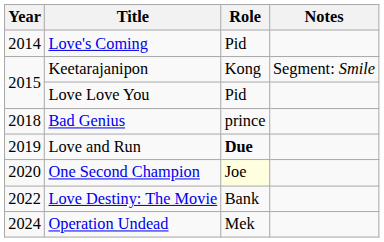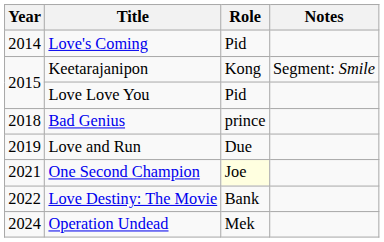 <table class="wikitable">
 <tr>
 <th>Year</th>
 <th>Title</th>
 <th>Role</th>
 <th class="unsortable">Notes</th>
 </tr>
 <tr>
 <td>2014</td>
 <td><a href='#'>Love's Coming</a></td>
 <td>Pid</td>
 <td></td>
 </tr>
 <tr>
 <td rowspan = 2>2015</td>
 <td>Keetarajanipon</td>
 <td>Kong</td>
 <td>Segment: <em>Smile</em></td>
 </tr>
 <tr>
 <td>Love Love You</td>
 <td>Pid</td>
 <td></td>
 </tr>
 <tr>
 <td>2018</td>
 <td><a href='#'>Bad Genius</a></td>
 <td>prince</td>
 <td></td>
 </tr>
 <tr>
 <td>2019</td>
 <td>Love and Run</td>
-<td><strong>Due</strong></td>
+<td>Due</td>
 <td></td>
 </tr>
 <tr>
-<td>2020</td>
+<td>2021</td>
 <td><a href='#'>One Second Champion</a></td>
 <td style="background: lightyellow;">Joe</td>
 <td></td>
 </tr>
 <tr>
 <td>2022</td>
 <td><a href='#'>Love Destiny: The Movie</a></td>
 <td>Bank</td>
 <td></td>
 </tr>
 <tr>
 <td>2024</td>
 <td><a href='#'>Operation Undead</a></td>
 <td>Mek</td>
 </tr>
 </table>
